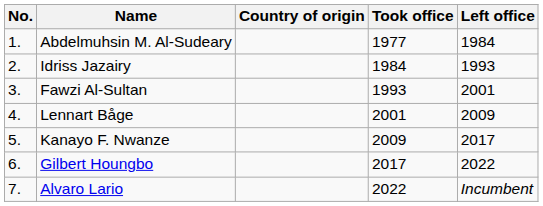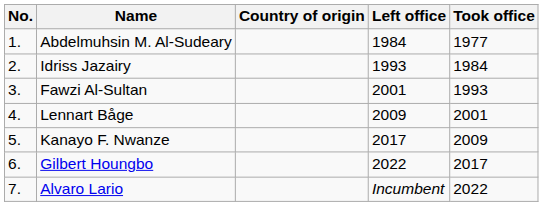 <table class="wikitable">
 <tr>
 <th>No.</th>
 <th>Name</th>
 <th>Country of origin</th>
+<th>Left office</th>
 <th>Took office</th>
-<th>Left office</th>
 </tr>
 <tr>
 <td>1.</td>
 <td>Abdelmuhsin M. Al-Sudeary</td>
 <td></td>
+<td>1984</td>
 <td>1977</td>
-<td>1984</td>
 </tr>
 <tr>
 <td>2.</td>
 <td>Idriss Jazairy</td>
 <td></td>
+<td>1993</td>
 <td>1984</td>
-<td>1993</td>
 </tr>
 <tr>
 <td>3.</td>
 <td>Fawzi Al-Sultan</td>
 <td></td>
+<td>2001</td>
 <td>1993</td>
-<td>2001</td>
 </tr>
 <tr>
 <td>4.</td>
 <td>Lennart Båge</td>
 <td></td>
+<td>2009</td>
 <td>2001</td>
-<td>2009</td>
 </tr>
 <tr>
 <td>5.</td>
 <td>Kanayo F. Nwanze</td>
 <td></td>
+<td>2017</td>
 <td>2009</td>
-<td>2017</td>
 </tr>
 <tr>
 <td>6.</td>
 <td><a href='#'>Gilbert Houngbo</a></td>
 <td></td>
+<td>2022</td>
 <td>2017</td>
-<td>2022</td>
 </tr>
 <tr>
 <td>7.</td>
 <td><a href='#'>Alvaro Lario</a></td>
 <td></td>
+<td><em>Incumbent</em></td>
 <td>2022</td>
-<td><em>Incumbent</em></td>
 </tr>
 </table>
